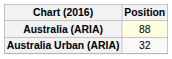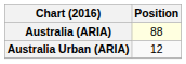 <table class="wikitable plainrowheaders" style="text-align:center;">
 <tr>
 <th scope="col">Chart (2016)</th>
 <th scope="col">Position</th>
 </tr>
 <tr>
 <th scope="row">Australia (ARIA)</th>
 <td style="background: lightyellow;">88</td>
 </tr>
 <tr>
 <th scope="row">Australia Urban (ARIA)</th>
-<td>32</td>
+<td>12</td>
 </tr>
 <tr>
 </tr>
 </table>
